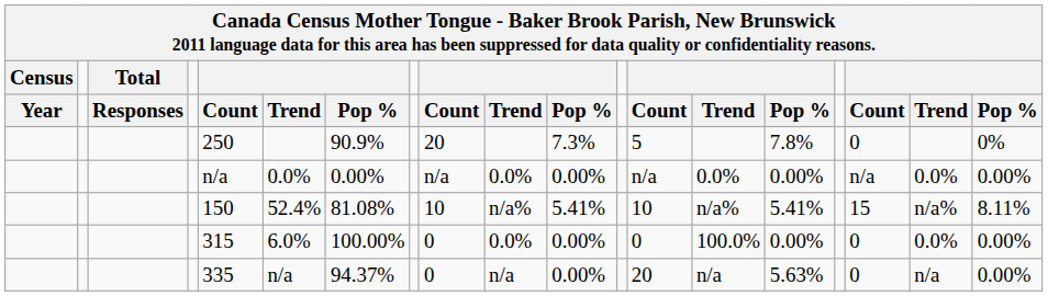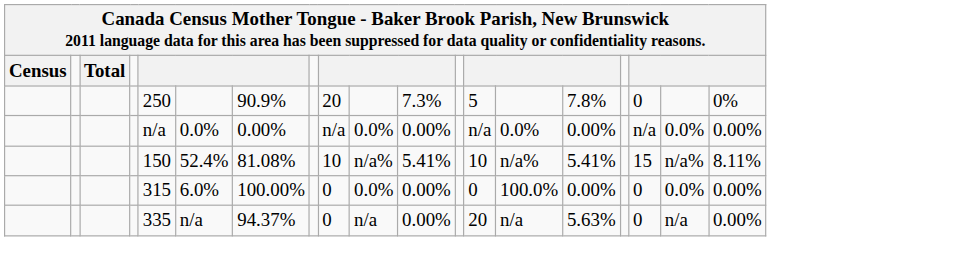 <table class="wikitable">
 <tr>
 <th colspan="19">Canada Census Mother Tongue - Baker Brook Parish, New Brunswick<br><small>2011 language data for this area has been suppressed for data quality or confidentiality reasons.</small> </th>
 </tr>
 <tr>
 <th>Census</th>
 <td></td>
 <th>Total</th>
 <td colspan="1"></td>
 <th colspan="3"></th>
 <td colspan="1"></td>
 <th colspan="3"></th>
 <td colspan="1"></td>
 <th colspan="3"></th>
 <td colspan="1"></td>
 <th colspan="3"></th>
-</tr>
-<tr>
-<th>Year</th>
-<td></td>
-<th>Responses</th>
-<td></td>
-<th>Count</th>
-<th>Trend</th>
-<th>Pop %</th>
-<td></td>
-<th>Count</th>
-<th>Trend</th>
-<th>Pop %</th>
-<td></td>
-<th>Count</th>
-<th>Trend</th>
-<th>Pop %</th>
-<td></td>
-<th>Count</th>
-<th>Trend</th>
-<th>Pop %</th>
 </tr>
 <tr>
 <td></td>
 <td></td>
 <td></td>
 <td></td>
 <td>250</td>
 <td></td>
 <td>90.9%</td>
 <td></td>
 <td>20</td>
 <td></td>
 <td>7.3%</td>
 <td></td>
 <td>5</td>
 <td></td>
 <td>7.8%</td>
 <td></td>
 <td>0</td>
 <td></td>
 <td>0%</td>
 </tr>
 <tr>
 <td></td>
 <td></td>
 <td></td>
 <td></td>
 <td>n/a</td>
 <td> 0.0%</td>
 <td>0.00%</td>
 <td></td>
 <td>n/a</td>
 <td> 0.0%</td>
 <td>0.00%</td>
 <td></td>
 <td>n/a</td>
 <td> 0.0%</td>
 <td>0.00%</td>
 <td></td>
 <td>n/a</td>
 <td> 0.0%</td>
 <td>0.00%</td>
 </tr>
 <tr>
 <td></td>
 <td></td>
 <td></td>
 <td></td>
 <td>150</td>
 <td> 52.4%</td>
 <td>81.08%</td>
 <td></td>
 <td>10</td>
 <td> n/a%</td>
 <td>5.41%</td>
 <td></td>
 <td>10</td>
 <td> n/a%</td>
 <td>5.41%</td>
 <td></td>
 <td>15</td>
 <td> n/a%</td>
 <td>8.11%</td>
 </tr>
 <tr>
 <td></td>
 <td></td>
 <td></td>
 <td></td>
 <td>315</td>
 <td> 6.0%</td>
 <td>100.00%</td>
 <td></td>
 <td>0</td>
 <td> 0.0%</td>
 <td>0.00%</td>
 <td></td>
 <td>0</td>
 <td> 100.0%</td>
 <td>0.00%</td>
 <td></td>
 <td>0</td>
 <td> 0.0%</td>
 <td>0.00%</td>
 </tr>
 <tr>
 <td></td>
 <td></td>
 <td></td>
 <td></td>
 <td>335</td>
 <td>n/a</td>
 <td>94.37%</td>
 <td></td>
 <td>0</td>
 <td>n/a</td>
 <td>0.00%</td>
 <td></td>
 <td>20</td>
 <td>n/a</td>
 <td>5.63%</td>
 <td></td>
 <td>0</td>
 <td>n/a</td>
 <td>0.00%</td>
 </tr>
 </table>
